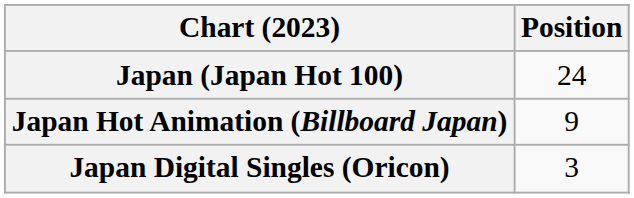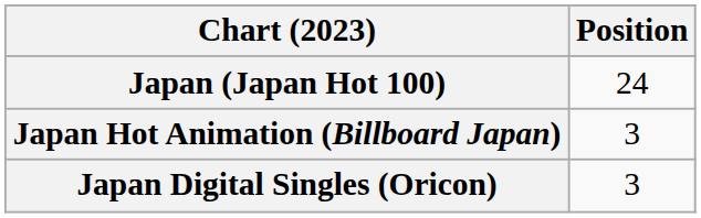 <table class="wikitable sortable plainrowheaders" style="text-align:center">
 <tr>
 <th scope="col">Chart (2023)</th>
 <th scope="col">Position</th>
 </tr>
 <tr>
 <th scope="row">Japan (Japan Hot 100)</th>
 <td>24</td>
 </tr>
 <tr>
 <th scope="row">Japan Hot Animation (<em>Billboard Japan</em>)</th>
-<td>9</td>
+<td>3</td>
 </tr>
 <tr>
 <th scope="row">Japan Digital Singles (Oricon)</th>
 <td>3</td>
 </tr>
 </table>
